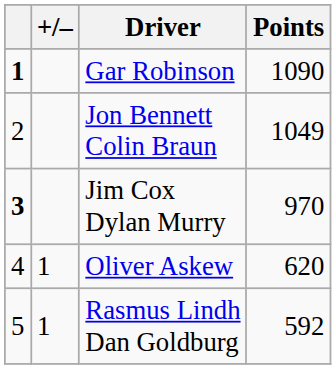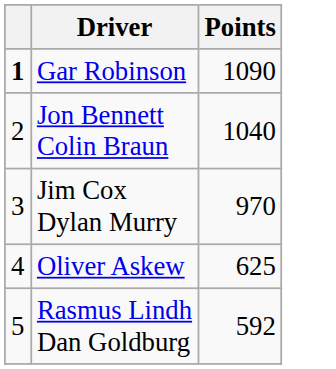 <table class="wikitable" style="font-size: 95%;">
 <tr>
 <th scope="col"></th>
-<th scope="col">+/–</th>
 <th scope="col">Driver</th>
 <th scope="col">Points</th>
 </tr>
 <tr>
 <td align=center><strong>1</strong></td>
-<td align="left"></td>
 <td> <a href='#'>Gar Robinson</a></td>
 <td align=right>1090</td>
 </tr>
 <tr>
 <td align=center>2</td>
-<td align="left"></td>
 <td> <a href='#'>Jon Bennett</a><br> <a href='#'>Colin Braun</a></td>
-<td align=right>1049</td>
+<td align=right>1040</td>
 </tr>
 <tr>
-<td align=center><strong>3</strong></td>
-<td align="left"></td>
+<td align=center>3</td>
 <td> Jim Cox<br> Dylan Murry</td>
 <td align=right>970</td>
 </tr>
 <tr>
 <td align=center>4</td>
-<td align="left"> 1</td>
 <td> <a href='#'>Oliver Askew</a></td>
-<td align=right>620</td>
+<td align=right>625</td>
 </tr>
 <tr>
 <td align=center>5</td>
-<td align="left"> 1</td>
 <td> <a href='#'>Rasmus Lindh</a><br> Dan Goldburg</td>
 <td align=right>592</td>
 </tr>
 </table>
